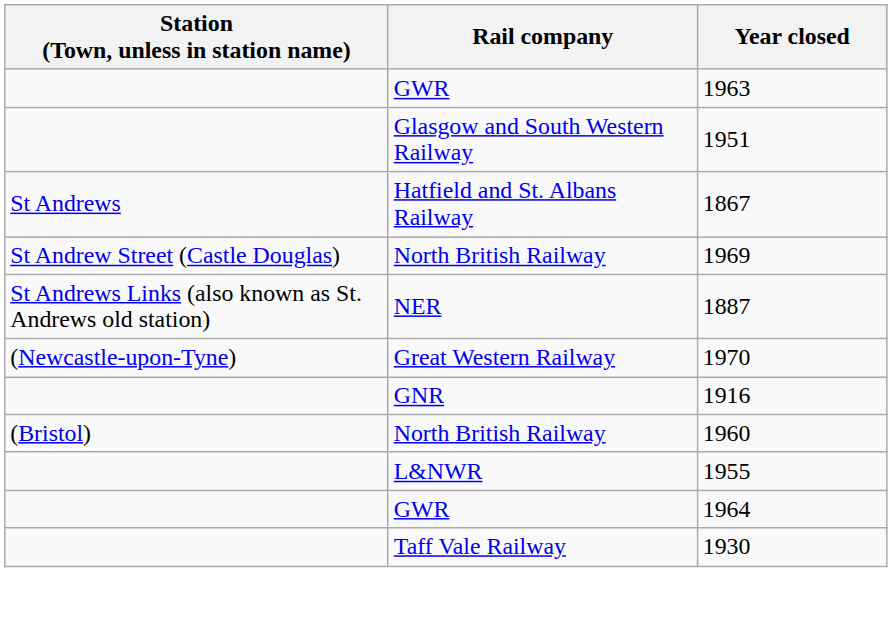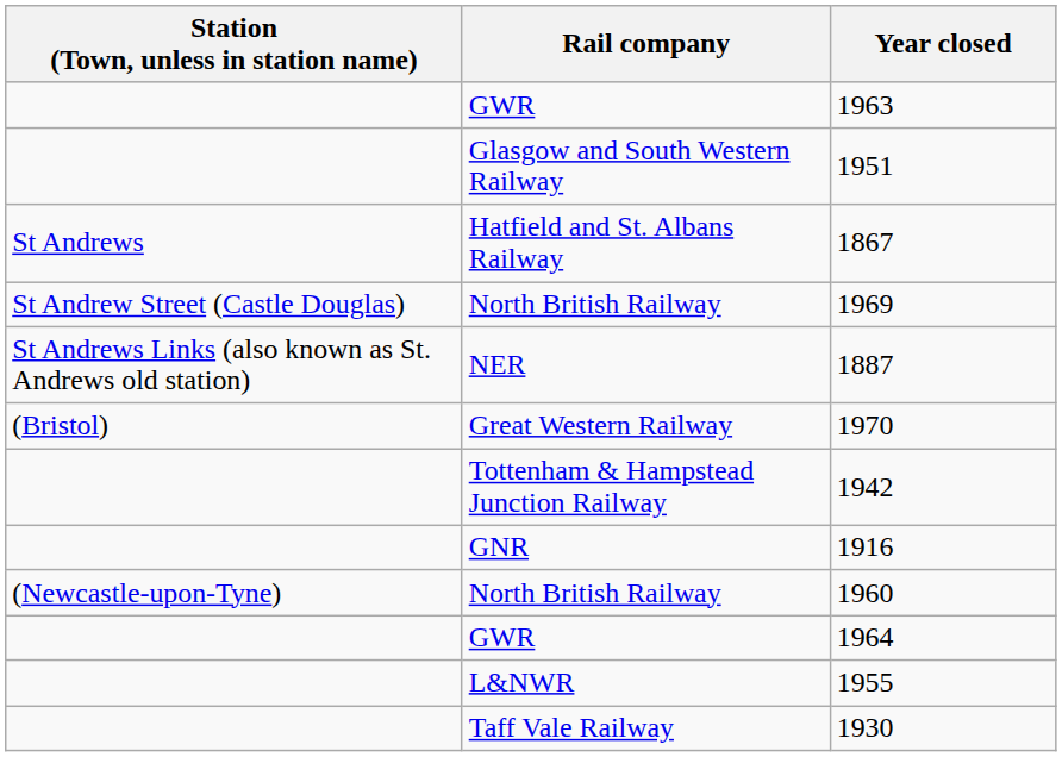 <table class="wikitable sortable">
 <tr>
 <th style="width:250px">Station<br>(Town, unless in station name)</th>
 <th style="width:200px">Rail company</th>
 <th style="width:120px">Year closed</th>
 </tr>
 <tr>
 <td></td>
 <td><a href='#'>GWR</a></td>
 <td>1963</td>
 </tr>
 <tr>
 <td></td>
 <td><a href='#'>Glasgow and South Western Railway</a></td>
 <td>1951</td>
 </tr>
 <tr>
 <td><a href='#'>St Andrews</a></td>
 <td><a href='#'>Hatfield and St. Albans Railway</a></td>
 <td>1867</td>
 </tr>
 <tr>
 <td><a href='#'>St Andrew Street</a> (<a href='#'>Castle Douglas</a>)</td>
 <td><a href='#'>North British Railway</a></td>
 <td>1969</td>
 </tr>
 <tr>
 <td><a href='#'>St Andrews Links</a> (also known as St. Andrews old station)</td>
 <td><a href='#'>NER</a></td>
 <td>1887</td>
 </tr>
 <tr>
-<td> (<a href='#'>Newcastle-upon-Tyne</a>)</td>
+<td> (<a href='#'>Bristol</a>)</td>
 <td><a href='#'>Great Western Railway</a></td>
 <td>1970</td>
+</tr>
+<tr>
+<td></td>
+<td><a href='#'>Tottenham & Hampstead Junction Railway</a></td>
+<td>1942</td>
 </tr>
 <tr>
 <td></td>
 <td><a href='#'>GNR</a></td>
 <td>1916</td>
 </tr>
 <tr>
-<td> (<a href='#'>Bristol</a>)</td>
+<td> (<a href='#'>Newcastle-upon-Tyne</a>)</td>
 <td><a href='#'>North British Railway</a></td>
 <td>1960</td>
+</tr>
+<tr>
+<td></td>
+<td><a href='#'>GWR</a></td>
+<td>1964</td>
 </tr>
 <tr>
 <td></td>
 <td><a href='#'>L&NWR</a></td>
 <td>1955</td>
 </tr>
 <tr>
 <td></td>
-<td><a href='#'>GWR</a></td>
-<td>1964</td>
-</tr>
-<tr>
-<td></td>
 <td><a href='#'>Taff Vale Railway</a></td>
 <td>1930</td>
 </tr>
 </table>
